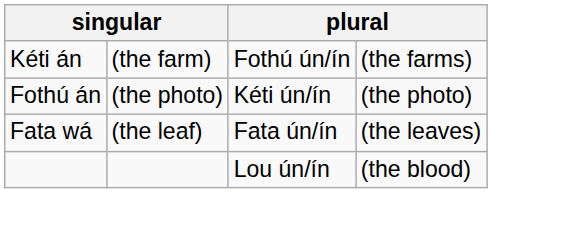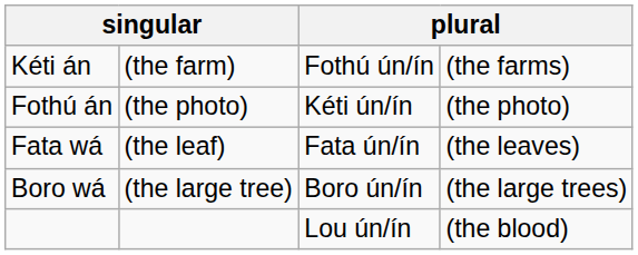 <table class=wikitable>
 <tr>
 <th colspan=2>singular</th>
 <th colspan=2>plural</th>
 </tr>
 <tr>
 <td>Kéti  án</td>
 <td>(the farm)</td>
 <td>Fothú ún/ín</td>
 <td>(the farms)</td>
 </tr>
 <tr>
 <td>Fothú án</td>
 <td>(the photo)</td>
 <td>Kéti  ún/ín</td>
 <td>(the photo)</td>
 </tr>
 <tr>
 <td>Fata  wá</td>
 <td>(the leaf)</td>
 <td>Fata  ún/ín</td>
 <td>(the leaves)</td>
 </tr>
 <tr>
+<td>Boro  wá</td>
+<td>(the large tree)</td>
+<td>Boro  ún/ín</td>
+<td>(the large trees)</td>
+</tr>
+<tr>
 <td></td>
 <td></td>
 <td>Lou   ún/ín</td>
 <td>(the blood)</td>
 </tr>
 </table>
